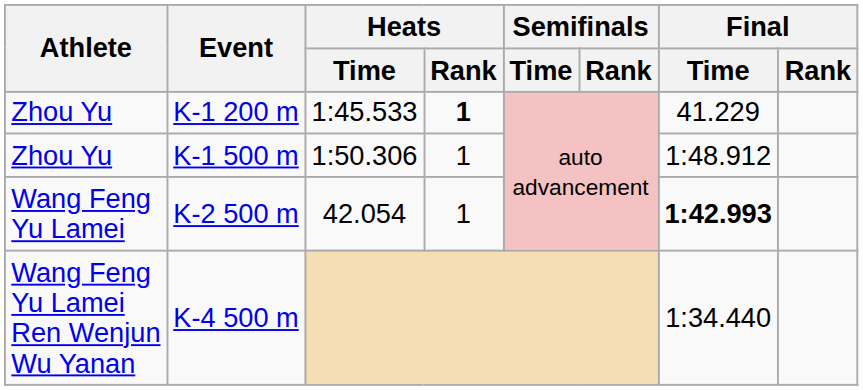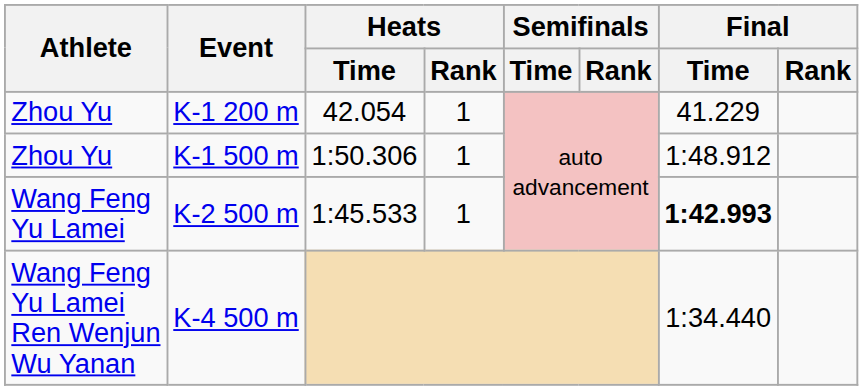 <table class=wikitable style="font-size:90%">
 <tr>
 <th rowspan=2>Athlete</th>
 <th rowspan=2>Event</th>
 <th colspan=2>Heats</th>
 <th colspan=2>Semifinals</th>
 <th colspan=2>Final</th>
 </tr>
 <tr>
 <th>Time</th>
 <th>Rank</th>
 <th>Time</th>
 <th>Rank</th>
 <th>Time</th>
 <th>Rank</th>
 </tr>
 <tr>
 <td><a href='#'>Zhou Yu</a></td>
 <td><a href='#'>K-1 200 m</a></td>
-<td align=center>1:45.533</td>
-<td align=center><strong>1</strong></td>
+<td align=center>42.054</td>
+<td align=center>1</td>
 <td colspan="2" rowspan="3" style="text-align:center; background:#f4c2c2;"><small>auto<br>advancement</small></td>
 <td align=center>41.229</td>
 <td align=center></td>
 </tr>
 <tr>
 <td><a href='#'>Zhou Yu</a></td>
 <td><a href='#'>K-1 500 m</a></td>
 <td align=center>1:50.306</td>
 <td align=center>1</td>
 <td align=center>1:48.912</td>
 <td align=center></td>
 </tr>
 <tr>
 <td><a href='#'>Wang Feng</a><br><a href='#'>Yu Lamei</a></td>
 <td><a href='#'>K-2 500 m</a></td>
-<td align=center>42.054</td>
+<td align=center>1:45.533</td>
 <td align=center>1</td>
 <td align=center><strong>1:42.993</strong></td>
 <td align=center></td>
 </tr>
 <tr>
 <td><a href='#'>Wang Feng</a><br><a href='#'>Yu Lamei</a><br><a href='#'>Ren Wenjun</a><br><a href='#'>Wu Yanan</a></td>
 <td><a href='#'>K-4 500 m</a></td>
 <td style="background:wheat;" colspan=4></td>
 <td align=center>1:34.440</td>
 <td align=center></td>
 </tr>
 </table>
